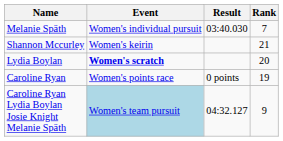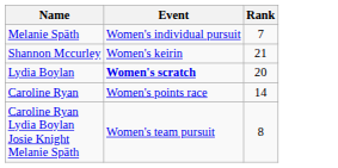 <table class="wikitable sortable">
 <tr>
 <th>Name</th>
 <th>Event</th>
-<th>Result</th>
 <th>Rank</th>
 </tr>
 <tr>
 <td><a href='#'>Melanie Späth</a></td>
 <td><a href='#'>Women's individual pursuit</a></td>
-<td>03:40.030</td>
 <td align=center>7</td>
 </tr>
 <tr>
 <td><a href='#'>Shannon Mccurley</a></td>
 <td><a href='#'>Women's keirin</a></td>
-<td></td>
 <td align=center>21</td>
 </tr>
 <tr>
 <td><a href='#'>Lydia Boylan</a></td>
 <td><strong><a href='#'>Women's scratch</a></strong></td>
-<td></td>
 <td align=center>20</td>
 </tr>
 <tr>
 <td><a href='#'>Caroline Ryan</a></td>
 <td><a href='#'>Women's points race</a></td>
-<td>0 points</td>
-<td align=center>19</td>
+<td align=center>14</td>
 </tr>
 <tr>
 <td><a href='#'>Caroline Ryan</a><br><a href='#'>Lydia Boylan</a><br><a href='#'>Josie Knight</a><br><a href='#'>Melanie Späth</a></td>
-<td style="background: lightblue;"><a href='#'>Women's team pursuit</a></td>
-<td>04:32.127</td>
-<td align=center>9</td>
+<td><a href='#'>Women's team pursuit</a></td>
+<td align=center>8</td>
 </tr>
 </table>
